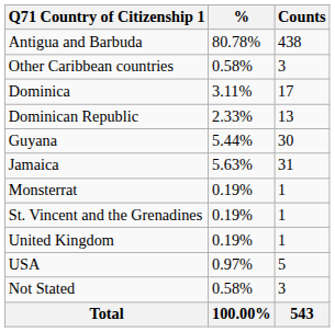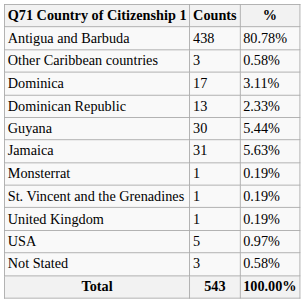 <table class="wikitable sortable">
 <tr>
 <th>Q71 Country of Citizenship 1</th>
+<th>Counts</th>
 <th>%</th>
-<th>Counts</th>
 </tr>
 <tr>
 <td>Antigua and Barbuda</td>
+<td>438</td>
 <td>80.78%</td>
-<td>438</td>
 </tr>
 <tr>
 <td>Other Caribbean countries</td>
+<td>3</td>
 <td>0.58%</td>
-<td>3</td>
 </tr>
 <tr>
 <td>Dominica</td>
+<td>17</td>
 <td>3.11%</td>
-<td>17</td>
 </tr>
 <tr>
 <td>Dominican Republic</td>
+<td>13</td>
 <td>2.33%</td>
-<td>13</td>
 </tr>
 <tr>
 <td>Guyana</td>
+<td>30</td>
 <td>5.44%</td>
-<td>30</td>
 </tr>
 <tr>
 <td>Jamaica</td>
+<td>31</td>
 <td>5.63%</td>
-<td>31</td>
 </tr>
 <tr>
 <td>Monsterrat</td>
+<td>1</td>
 <td>0.19%</td>
-<td>1</td>
 </tr>
 <tr>
 <td>St. Vincent and the Grenadines</td>
+<td>1</td>
 <td>0.19%</td>
-<td>1</td>
 </tr>
 <tr>
 <td>United Kingdom</td>
+<td>1</td>
 <td>0.19%</td>
-<td>1</td>
 </tr>
 <tr>
 <td>USA</td>
+<td>5</td>
 <td>0.97%</td>
-<td>5</td>
 </tr>
 <tr>
 <td>Not Stated</td>
+<td>3</td>
 <td>0.58%</td>
-<td>3</td>
 </tr>
 <tr>
 <th>Total</th>
+<th>543</th>
 <th>100.00%</th>
-<th>543</th>
 </tr>
 </table>
